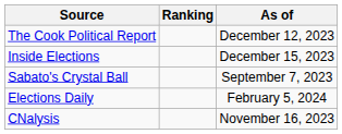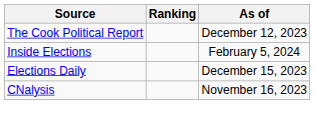 <table class="wikitable" style="text-align:center">
 <tr>
 <th>Source</th>
 <th>Ranking</th>
 <th>As of</th>
 </tr>
 <tr>
 <td align=left><a href='#'>The Cook Political Report</a></td>
 <td></td>
 <td>December 12, 2023</td>
 </tr>
 <tr>
 <td align=left><a href='#'>Inside Elections</a></td>
 <td></td>
-<td>December 15, 2023</td>
-</tr>
-<tr>
-<td align=left><a href='#'>Sabato's Crystal Ball</a></td>
-<td></td>
-<td>September 7, 2023</td>
+<td>February 5, 2024</td>
 </tr>
 <tr>
 <td align=left><a href='#'>Elections Daily</a></td>
 <td></td>
-<td>February 5, 2024</td>
+<td>December 15, 2023</td>
 </tr>
 <tr>
 <td align=left><a href='#'>CNalysis</a></td>
 <td></td>
 <td>November 16, 2023</td>
 </tr>
 </table>
